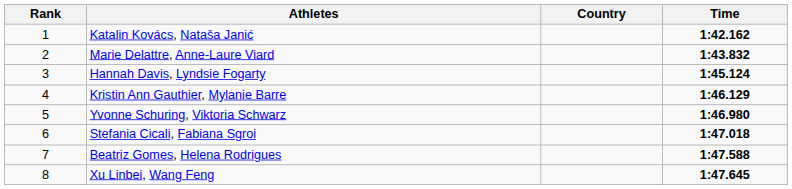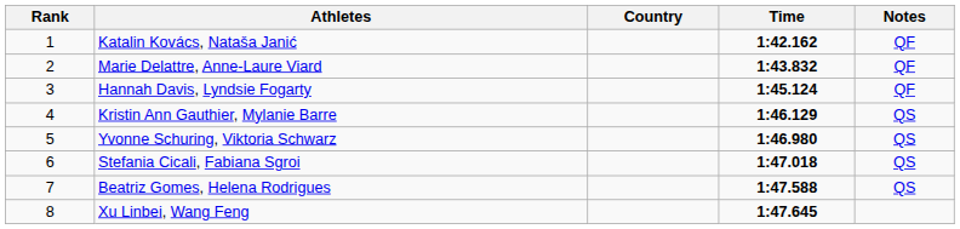 <table class="wikitable sortable" width=50% style="text-align:center">
 <tr>
 <th>Rank</th>
 <th>Athletes</th>
 <th>Country</th>
 <th>Time</th>
+<th>Notes</th>
 </tr>
 <tr>
 <td>1</td>
 <td align=left><a href='#'>Katalin Kovács</a>, <a href='#'>Nataša Janić</a></td>
 <td align=left></td>
 <td><strong>1:42.162</strong></td>
+<td><a href='#'>QF</a></td>
 </tr>
 <tr>
 <td>2</td>
 <td align=left><a href='#'>Marie Delattre</a>, <a href='#'>Anne-Laure Viard</a></td>
 <td align=left></td>
 <td><strong>1:43.832</strong></td>
+<td><a href='#'>QF</a></td>
 </tr>
 <tr>
 <td>3</td>
 <td align=left><a href='#'>Hannah Davis</a>, <a href='#'>Lyndsie Fogarty</a></td>
 <td align=left></td>
 <td><strong>1:45.124</strong></td>
+<td><a href='#'>QF</a></td>
 </tr>
 <tr>
 <td>4</td>
 <td align=left><a href='#'>Kristin Ann Gauthier</a>, <a href='#'>Mylanie Barre</a></td>
 <td align=left></td>
 <td><strong>1:46.129</strong></td>
+<td><a href='#'>QS</a></td>
 </tr>
 <tr>
 <td>5</td>
 <td align=left><a href='#'>Yvonne Schuring</a>, <a href='#'>Viktoria Schwarz</a></td>
 <td align=left></td>
 <td><strong>1:46.980</strong></td>
+<td><a href='#'>QS</a></td>
 </tr>
 <tr>
 <td>6</td>
 <td align=left><a href='#'>Stefania Cicali</a>, <a href='#'>Fabiana Sgroi</a></td>
 <td align=left></td>
 <td><strong>1:47.018</strong></td>
+<td><a href='#'>QS</a></td>
 </tr>
 <tr>
 <td>7</td>
 <td align=left><a href='#'>Beatriz Gomes</a>, <a href='#'>Helena Rodrigues</a></td>
 <td align=left></td>
 <td><strong>1:47.588</strong></td>
+<td><a href='#'>QS</a></td>
 </tr>
 <tr>
 <td>8</td>
 <td align=left><a href='#'>Xu Linbei</a>, <a href='#'>Wang Feng</a></td>
 <td align=left></td>
 <td><strong>1:47.645</strong></td>
+<td></td>
 </tr>
 </table>
